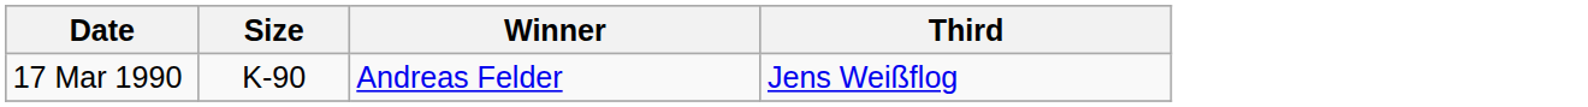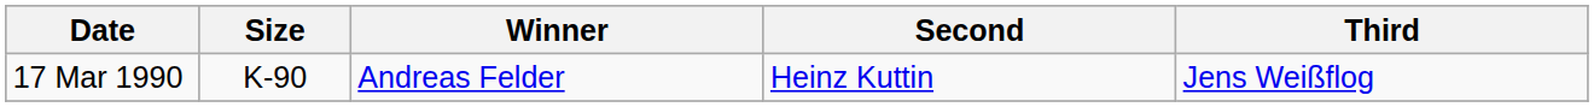 <table class="wikitable" style="font-size:95%;">
 <tr>
 <th width="90">Date</th>
 <th width="69">Size</th>
 <th width="200">Winner</th>
+<th width="200">Second</th>
 <th width="200">Third</th>
 </tr>
 <tr>
 <td>17 Mar 1990</td>
 <td align=center>K-90</td>
 <td> <a href='#'>Andreas Felder</a></td>
+<td> <a href='#'>Heinz Kuttin</a></td>
 <td> <a href='#'>Jens Weißflog</a></td>
 </tr>
 </table>
